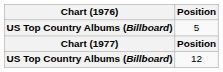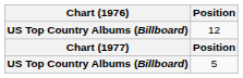 <table class="wikitable plainrowheaders" style="text-align:center">
 <tr>
 <th scope="col">Chart (1976)</th>
 <th scope="col">Position</th>
 </tr>
 <tr>
 <th scope="row">US Top Country Albums (<em>Billboard</em>)</th>
-<td>5</td>
+<td>12</td>
 </tr>
 <tr>
 <th scope="col">Chart (1977)</th>
 <th scope="col">Position</th>
 </tr>
 <tr>
 <th scope="row">US Top Country Albums (<em>Billboard</em>)</th>
-<td>12</td>
+<td>5</td>
 </tr>
 </table>
